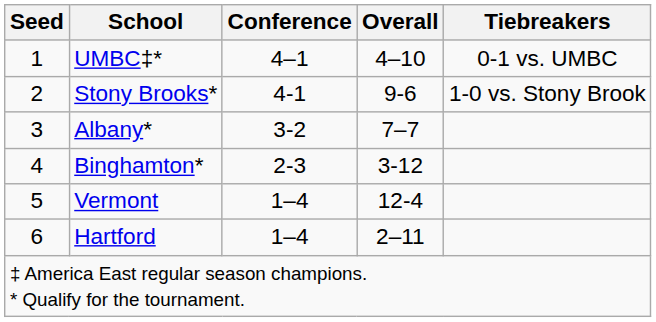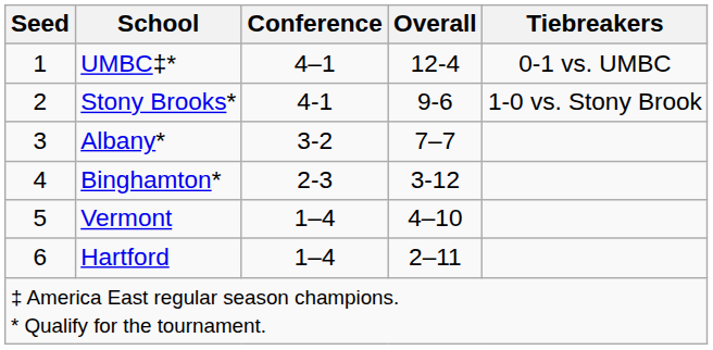 <table class="wikitable" style="text-align:center">
 <tr>
 <th>Seed</th>
 <th>School</th>
 <th>Conference</th>
 <th>Overall</th>
 <th>Tiebreakers</th>
 </tr>
 <tr>
 <td>1</td>
 <td align=left><a href='#'>UMBC</a>‡*</td>
 <td>4–1</td>
-<td>4–10</td>
+<td>12-4</td>
 <td>0-1 vs. UMBC</td>
 </tr>
 <tr>
 <td>2</td>
 <td align=left><a href='#'>Stony Brooks</a>*</td>
 <td>4-1</td>
 <td>9-6</td>
 <td>1-0 vs. Stony Brook</td>
 </tr>
 <tr>
 <td>3</td>
 <td align=left><a href='#'>Albany</a>*</td>
 <td>3-2</td>
 <td>7–7</td>
 <td></td>
 </tr>
 <tr>
 <td>4</td>
 <td align=left><a href='#'>Binghamton</a>*</td>
 <td>2-3</td>
 <td>3-12</td>
 <td></td>
 </tr>
 <tr>
 <td>5</td>
 <td align=left><a href='#'>Vermont</a></td>
 <td>1–4</td>
-<td>12-4</td>
+<td>4–10</td>
 <td></td>
 </tr>
 <tr>
 <td>6</td>
 <td align=left><a href='#'>Hartford</a></td>
 <td>1–4</td>
 <td>2–11</td>
 <td></td>
 </tr>
 <tr>
 <td colspan=8 align=left><small>‡ America East regular season champions.<br>* Qualify for the tournament.<br></small></td>
 </tr>
 </table>
